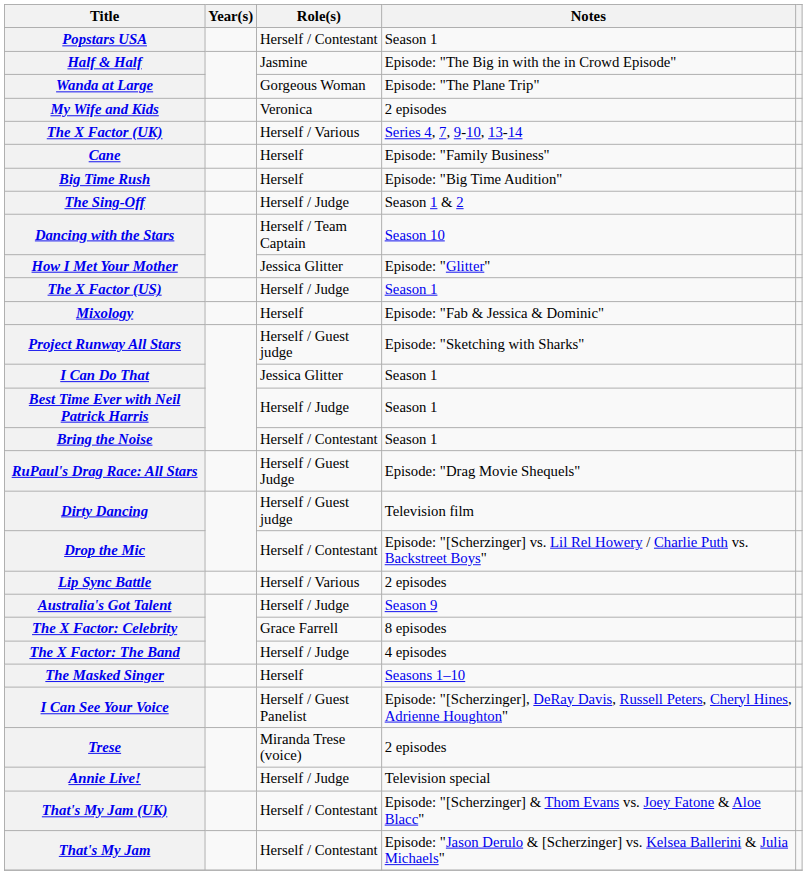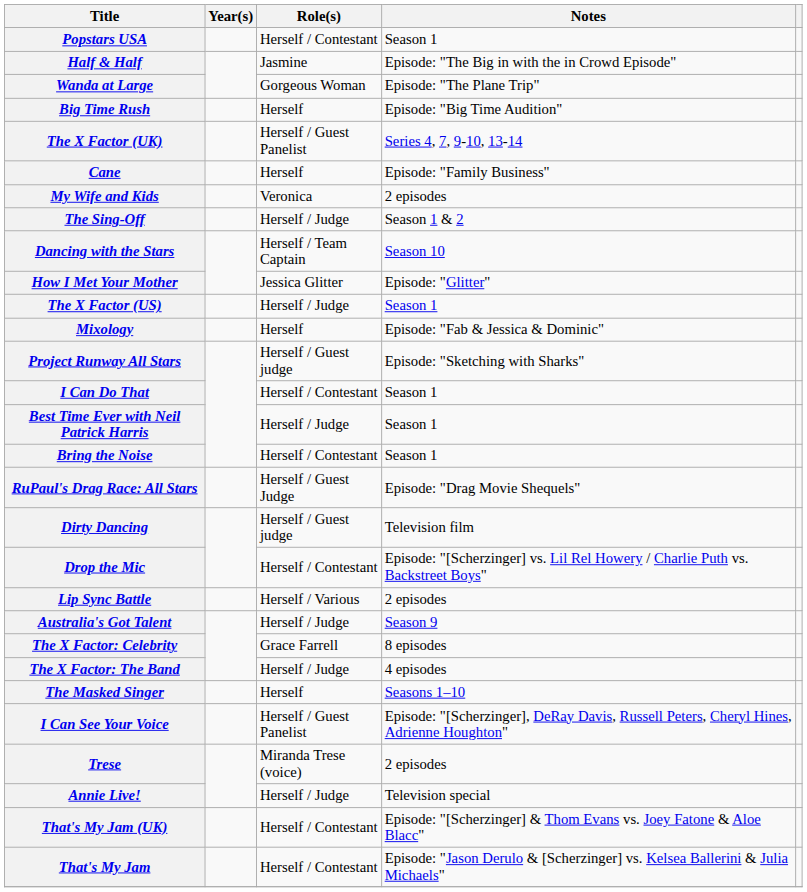 <table class="wikitable sortable plainrowheaders">
 <tr>
 <th scope="col">Title</th>
 <th scope="col">Year(s)</th>
 <th scope="col">Role(s)</th>
 <th scope="col" class="unsortable">Notes</th>
 <th scope="col" class="unsortable"></th>
 </tr>
 <tr>
 <th scope="row"><em><a href='#'>Popstars USA</a></em></th>
 <td></td>
 <td>Herself / Contestant</td>
 <td>Season 1</td>
 <td></td>
 </tr>
 <tr>
 <th scope="row"><em><a href='#'>Half & Half</a></em></th>
 <td rowspan="2"></td>
 <td>Jasmine</td>
 <td>Episode: "The Big in with the in Crowd Episode"</td>
 <td></td>
 </tr>
 <tr>
 <th scope="row"><em><a href='#'>Wanda at Large</a></em></th>
 <td>Gorgeous Woman</td>
 <td>Episode: "The Plane Trip"</td>
 <td></td>
 </tr>
 <tr>
-<th scope="row"><em><a href='#'>My Wife and Kids</a></em></th>
+<th scope="row"><em><a href='#'>Big Time Rush</a></em></th>
 <td></td>
-<td>Veronica</td>
-<td>2 episodes</td>
+<td>Herself</td>
+<td>Episode: "Big Time Audition"</td>
 <td></td>
 </tr>
 <tr>
 <th scope="row"><em><a href='#'>The X Factor (UK)</a></em></th>
 <td></td>
-<td>Herself / Various</td>
+<td>Herself / Guest Panelist</td>
 <td><a href='#'>Series 4</a>, <a href='#'>7</a>, <a href='#'>9</a>-<a href='#'>10</a>, <a href='#'>13</a>-<a href='#'>14</a></td>
 <td></td>
 </tr>
 <tr>
 <th scope="row"><em><a href='#'>Cane</a></em></th>
 <td></td>
 <td>Herself</td>
 <td>Episode: "Family Business"</td>
 <td></td>
 </tr>
 <tr>
-<th scope="row"><em><a href='#'>Big Time Rush</a></em></th>
+<th scope="row"><em><a href='#'>My Wife and Kids</a></em></th>
 <td></td>
-<td>Herself</td>
-<td>Episode: "Big Time Audition"</td>
+<td>Veronica</td>
+<td>2 episodes</td>
 <td></td>
 </tr>
 <tr>
 <th scope="row"><em><a href='#'>The Sing-Off</a></em></th>
 <td></td>
 <td>Herself / Judge</td>
 <td>Season <a href='#'>1</a> & <a href='#'>2</a></td>
 <td></td>
 </tr>
 <tr>
 <th scope="row"><em><a href='#'>Dancing with the Stars</a></em></th>
 <td rowspan="2"></td>
 <td>Herself / Team Captain</td>
 <td><a href='#'>Season 10</a></td>
 <td></td>
 </tr>
 <tr>
 <th scope="row"><em><a href='#'>How I Met Your Mother</a></em></th>
 <td>Jessica Glitter</td>
 <td>Episode: "<a href='#'>Glitter</a>"</td>
 <td></td>
 </tr>
 <tr>
 <th scope="row"><em><a href='#'>The X Factor (US)</a></em></th>
 <td></td>
 <td>Herself / Judge</td>
 <td><a href='#'>Season 1</a></td>
 <td></td>
 </tr>
 <tr>
 <th scope="row"><em><a href='#'>Mixology</a></em></th>
 <td></td>
 <td>Herself</td>
 <td>Episode: "Fab & Jessica & Dominic"</td>
 <td></td>
 </tr>
 <tr>
 <th scope="row"><em><a href='#'>Project Runway All Stars</a></em></th>
 <td rowspan="4"></td>
 <td>Herself / Guest judge</td>
 <td>Episode: "Sketching with Sharks"</td>
 <td></td>
 </tr>
 <tr>
 <th scope="row"><em><a href='#'>I Can Do That</a></em></th>
-<td>Jessica Glitter</td>
+<td>Herself / Contestant</td>
 <td>Season 1</td>
 <td></td>
 </tr>
 <tr>
 <th scope="row"><em><a href='#'>Best Time Ever with Neil Patrick Harris</a></em></th>
 <td>Herself / Judge</td>
 <td>Season 1</td>
 <td></td>
 </tr>
 <tr>
 <th scope="row"><em><a href='#'>Bring the Noise</a></em></th>
 <td>Herself / Contestant</td>
 <td>Season 1</td>
 <td></td>
 </tr>
 <tr>
 <th scope="row"><em><a href='#'>RuPaul's Drag Race: All Stars</a></em></th>
 <td></td>
 <td>Herself / Guest Judge</td>
 <td>Episode: "Drag Movie Shequels"</td>
 <td></td>
 </tr>
 <tr>
 <th scope="row"><em><a href='#'>Dirty Dancing</a></em></th>
 <td rowspan="2"></td>
 <td>Herself / Guest judge</td>
 <td>Television film</td>
 <td></td>
 </tr>
 <tr>
 <th scope="row"><em><a href='#'>Drop the Mic</a></em></th>
 <td>Herself / Contestant</td>
 <td>Episode: "[Scherzinger] vs. <a href='#'>Lil Rel Howery</a> / <a href='#'>Charlie Puth</a> vs. <a href='#'>Backstreet Boys</a>"</td>
 <td></td>
 </tr>
 <tr>
 <th scope="row"><em><a href='#'>Lip Sync Battle</a></em></th>
 <td></td>
 <td>Herself / Various</td>
 <td>2 episodes</td>
 <td></td>
 </tr>
 <tr>
 <th scope="row"><em><a href='#'>Australia's Got Talent</a></em></th>
 <td rowspan="3"></td>
 <td>Herself / Judge</td>
 <td><a href='#'>Season 9</a></td>
 <td></td>
 </tr>
 <tr>
 <th scope="row"><em><a href='#'>The X Factor: Celebrity</a></em></th>
 <td>Grace Farrell</td>
 <td>8 episodes</td>
 <td></td>
 </tr>
 <tr>
 <th scope="row"><em><a href='#'>The X Factor: The Band</a></em></th>
 <td>Herself / Judge</td>
 <td>4 episodes</td>
 <td></td>
 </tr>
 <tr>
 <th scope="row"><em><a href='#'>The Masked Singer</a></em></th>
 <td></td>
 <td>Herself</td>
 <td><a href='#'>Seasons 1–10</a></td>
 <td></td>
 </tr>
 <tr>
 <th scope="row"><em><a href='#'>I Can See Your Voice</a></em></th>
 <td></td>
 <td>Herself / Guest Panelist</td>
 <td>Episode: "[Scherzinger], <a href='#'>DeRay Davis</a>, <a href='#'>Russell Peters</a>, <a href='#'>Cheryl Hines</a>, <a href='#'>Adrienne Houghton</a>"</td>
 <td></td>
 </tr>
 <tr>
 <th scope="row"><em><a href='#'>Trese</a></em></th>
 <td rowspan="2"></td>
 <td>Miranda Trese (voice)</td>
 <td>2 episodes</td>
 <td></td>
 </tr>
 <tr>
 <th scope="row"><em><a href='#'>Annie Live!</a></em></th>
 <td>Herself / Judge</td>
 <td>Television special</td>
 <td></td>
 </tr>
 <tr>
 <th scope="row"><em><a href='#'>That's My Jam (UK)</a></em></th>
 <td></td>
 <td>Herself / Contestant</td>
 <td>Episode: "[Scherzinger] & <a href='#'>Thom Evans</a> vs. <a href='#'>Joey Fatone</a> & <a href='#'>Aloe Blacc</a>"</td>
 <td></td>
 </tr>
 <tr>
 <th scope="row"><em><a href='#'>That's My Jam</a></em></th>
 <td></td>
 <td>Herself / Contestant</td>
 <td>Episode: "<a href='#'>Jason Derulo</a> & [Scherzinger] vs. <a href='#'>Kelsea Ballerini</a> & <a href='#'>Julia Michaels</a>"</td>
 <td></td>
 </tr>
 <tr>
 </tr>
 </table>
